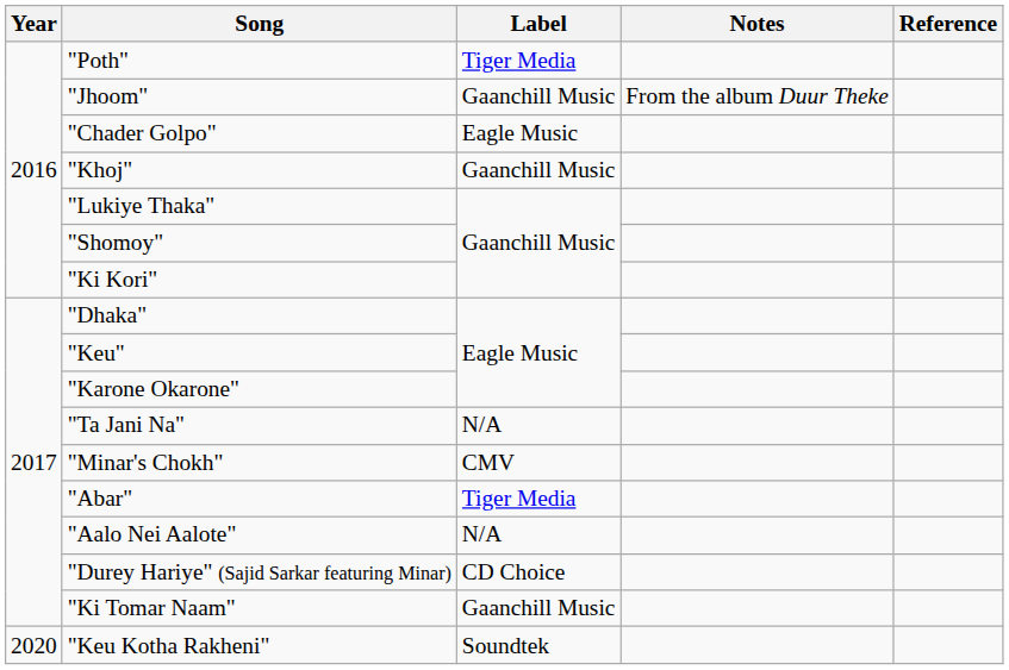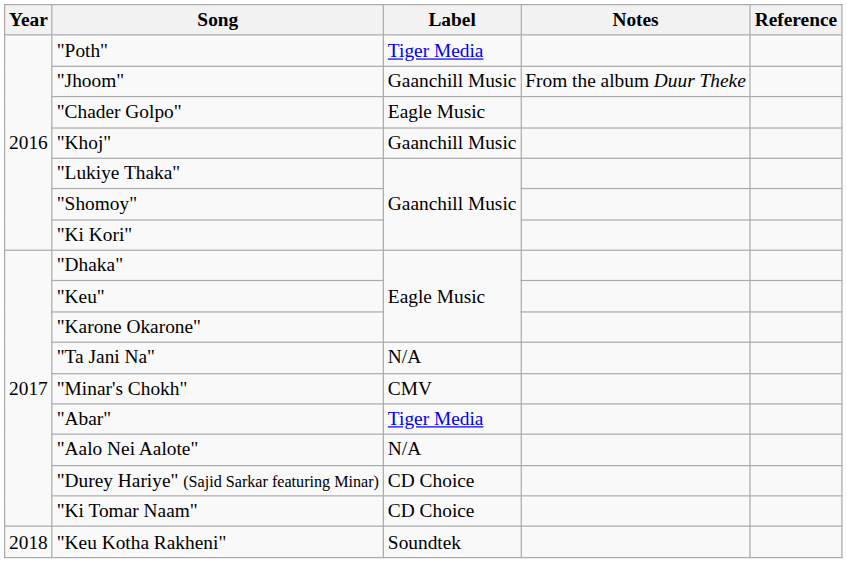 <table class="wikitable">
 <tr>
 <th>Year</th>
 <th>Song</th>
 <th>Label</th>
 <th>Notes</th>
 <th>Reference</th>
 </tr>
 <tr>
 <td rowspan="7">2016</td>
 <td>"Poth"</td>
 <td><a href='#'>Tiger Media</a></td>
 <td></td>
 <td></td>
 </tr>
 <tr>
 <td>"Jhoom"</td>
 <td>Gaanchill Music</td>
 <td>From the album <em>Duur Theke</em></td>
 <td></td>
 </tr>
 <tr>
 <td>"Chader Golpo"</td>
 <td>Eagle Music</td>
 <td></td>
 <td></td>
 </tr>
 <tr>
 <td>"Khoj"</td>
 <td>Gaanchill Music</td>
 <td></td>
 <td></td>
 </tr>
 <tr>
 <td>"Lukiye Thaka"</td>
 <td rowspan="3">Gaanchill Music</td>
 <td></td>
 <td></td>
 </tr>
 <tr>
 <td>"Shomoy"</td>
 <td></td>
 <td></td>
 </tr>
 <tr>
 <td>"Ki Kori"</td>
 <td></td>
 <td></td>
 </tr>
 <tr>
 <td rowspan="9">2017</td>
 <td>"Dhaka"</td>
 <td rowspan="3">Eagle Music</td>
 <td></td>
 <td></td>
 </tr>
 <tr>
 <td>"Keu"</td>
 <td></td>
 <td></td>
 </tr>
 <tr>
 <td>"Karone Okarone"</td>
 <td></td>
 <td></td>
 </tr>
 <tr>
 <td>"Ta Jani Na"</td>
 <td>N/A</td>
 <td></td>
 <td></td>
 </tr>
 <tr>
 <td>"Minar's Chokh"</td>
 <td>CMV</td>
 <td></td>
 <td></td>
 </tr>
 <tr>
 <td>"Abar"</td>
 <td><a href='#'>Tiger Media</a></td>
 <td></td>
 <td></td>
 </tr>
 <tr>
 <td>"Aalo Nei Aalote"</td>
 <td>N/A</td>
 <td></td>
 <td></td>
 </tr>
 <tr>
 <td>"Durey Hariye" <small>(Sajid Sarkar featuring Minar)</small></td>
 <td>CD Choice</td>
 <td></td>
 <td></td>
 </tr>
 <tr>
 <td>"Ki Tomar Naam"</td>
-<td>Gaanchill Music</td>
+<td>CD Choice</td>
 <td></td>
 <td></td>
 </tr>
 <tr>
-<td>2020</td>
+<td>2018</td>
 <td>"Keu Kotha Rakheni"</td>
 <td>Soundtek</td>
 <td></td>
 <td></td>
 </tr>
 </table>
